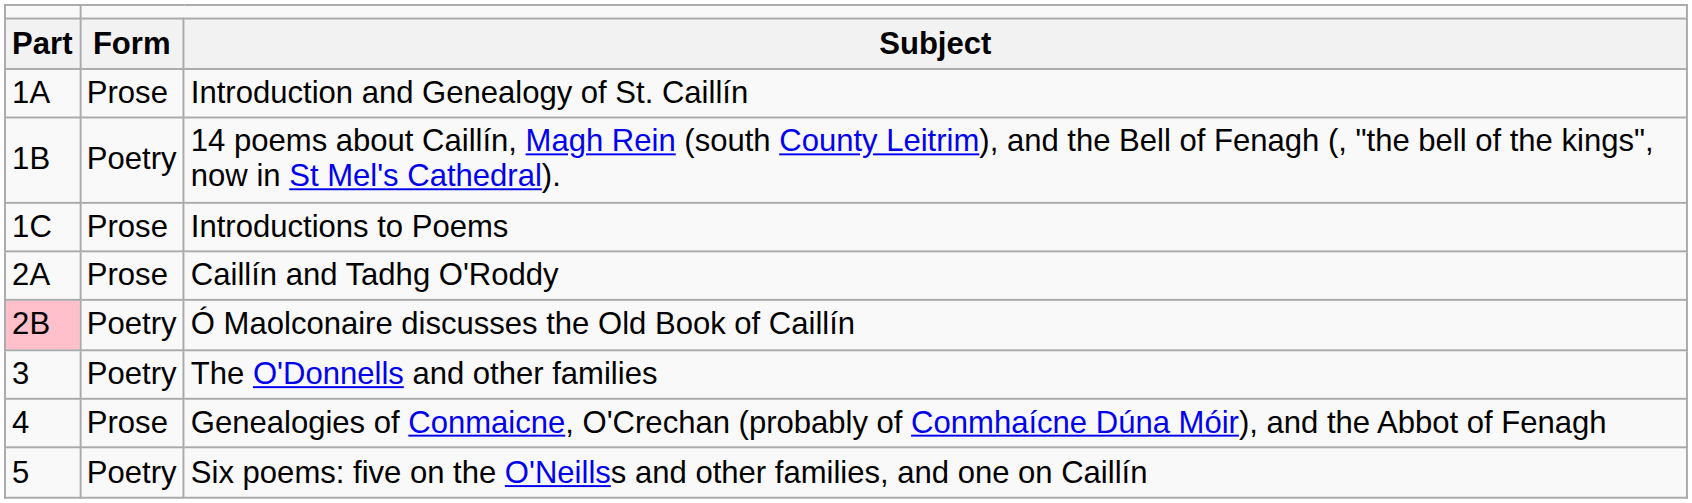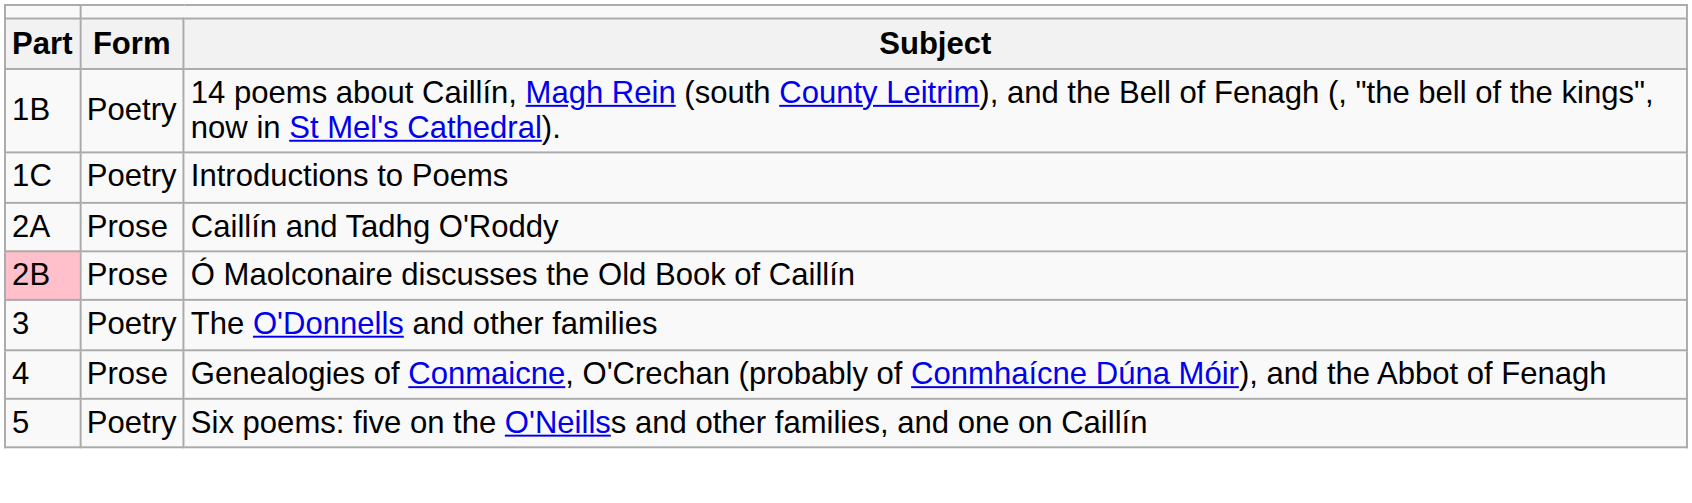 <table class="wikitable">
 <tr>
 <td></td>
 </tr>
 <tr>
 <th>Part</th>
 <th>Form</th>
 <th>Subject</th>
 </tr>
 <tr>
-<td>1A</td>
-<td>Prose</td>
-<td>Introduction and Genealogy of St. Caillín</td>
-</tr>
-<tr>
 <td>1B</td>
 <td>Poetry</td>
 <td>14 poems about Caillín, <a href='#'>Magh Rein</a> (south <a href='#'>County Leitrim</a>), and the Bell of Fenagh (, "the bell of the kings", now in <a href='#'>St Mel's Cathedral</a>).</td>
 </tr>
 <tr>
 <td>1C</td>
-<td>Prose</td>
+<td>Poetry</td>
 <td>Introductions to Poems</td>
 </tr>
 <tr>
 <td>2A</td>
 <td>Prose</td>
 <td>Caillín and Tadhg O'Roddy</td>
 </tr>
 <tr>
 <td style="background: pink;">2B</td>
-<td>Poetry</td>
+<td>Prose</td>
 <td>Ó Maolconaire discusses the Old Book of Caillín</td>
 </tr>
 <tr>
 <td>3</td>
 <td>Poetry</td>
 <td>The <a href='#'>O'Donnells</a> and other families</td>
 </tr>
 <tr>
 <td>4</td>
 <td>Prose</td>
 <td>Genealogies of <a href='#'>Conmaicne</a>, O'Crechan (probably of <a href='#'>Conmhaícne Dúna Móir</a>), and the Abbot of Fenagh</td>
 </tr>
 <tr>
 <td>5</td>
 <td>Poetry</td>
 <td>Six poems: five on the <a href='#'>O'Neills</a>s and other families, and one on Caillín</td>
 </tr>
 </table>
